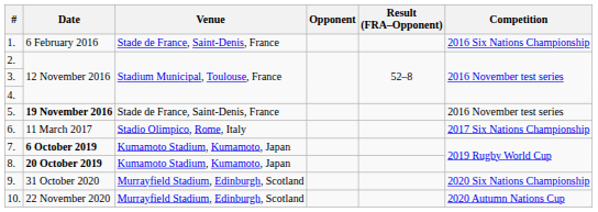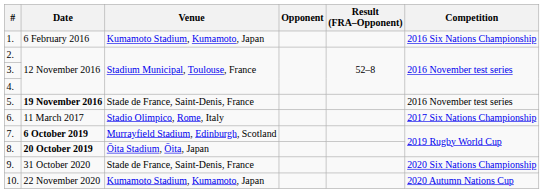 <table class="wikitable sortable">
 <tr>
 <th>#</th>
 <th>Date</th>
 <th>Venue</th>
 <th>Opponent</th>
 <th>Result<br>(FRA–Opponent)</th>
 <th>Competition</th>
 </tr>
 <tr>
 <td>1.</td>
 <td>6 February 2016</td>
-<td><a href='#'>Stade de France</a>, <a href='#'>Saint-Denis</a>, France</td>
+<td><a href='#'>Kumamoto Stadium</a>, <a href='#'>Kumamoto</a>, Japan</td>
 <td></td>
 <td></td>
 <td><a href='#'>2016 Six Nations Championship</a></td>
 </tr>
 <tr>
 <td>2.</td>
 <td rowspan=3>12 November 2016</td>
 <td rowspan=3><a href='#'>Stadium Municipal</a>, <a href='#'>Toulouse</a>, France</td>
 <td rowspan="3"></td>
 <td rowspan=3 style="text-align:center;">52–8</td>
 <td rowspan=3><a href='#'>2016 November test series</a></td>
 </tr>
 <tr>
 <td>3.</td>
 </tr>
 <tr>
 <td>4.</td>
 </tr>
 <tr>
 <td>5.</td>
 <td><strong>19 November 2016</strong></td>
 <td>Stade de France, Saint-Denis, France</td>
 <td></td>
 <td></td>
 <td>2016 November test series</td>
 </tr>
 <tr>
 <td>6.</td>
 <td>11 March 2017</td>
 <td><a href='#'>Stadio Olimpico</a>, <a href='#'>Rome</a>, Italy</td>
 <td></td>
 <td></td>
 <td><a href='#'>2017 Six Nations Championship</a></td>
 </tr>
 <tr>
 <td>7.</td>
 <td><strong>6 October 2019</strong></td>
-<td><a href='#'>Kumamoto Stadium</a>, <a href='#'>Kumamoto</a>, Japan</td>
+<td><a href='#'>Murrayfield Stadium</a>, <a href='#'>Edinburgh</a>, Scotland</td>
 <td></td>
 <td></td>
 <td rowspan=2><a href='#'>2019 Rugby World Cup</a></td>
 </tr>
 <tr>
 <td>8.</td>
 <td><strong>20 October 2019</strong></td>
-<td><a href='#'>Kumamoto Stadium</a>, <a href='#'>Kumamoto</a>, Japan</td>
+<td><a href='#'>Ōita Stadium</a>, <a href='#'>Ōita</a>, Japan</td>
 <td></td>
 <td></td>
 </tr>
 <tr>
 <td>9.</td>
 <td>31 October 2020</td>
-<td><a href='#'>Murrayfield Stadium</a>, <a href='#'>Edinburgh</a>, Scotland</td>
+<td>Stade de France, Saint-Denis, France</td>
 <td></td>
 <td></td>
 <td><a href='#'>2020 Six Nations Championship</a></td>
 </tr>
 <tr>
 <td>10.</td>
 <td>22 November 2020</td>
-<td><a href='#'>Murrayfield Stadium</a>, <a href='#'>Edinburgh</a>, Scotland</td>
+<td><a href='#'>Kumamoto Stadium</a>, <a href='#'>Kumamoto</a>, Japan</td>
 <td></td>
 <td></td>
 <td><a href='#'>2020 Autumn Nations Cup</a></td>
 </tr>
 </table>
